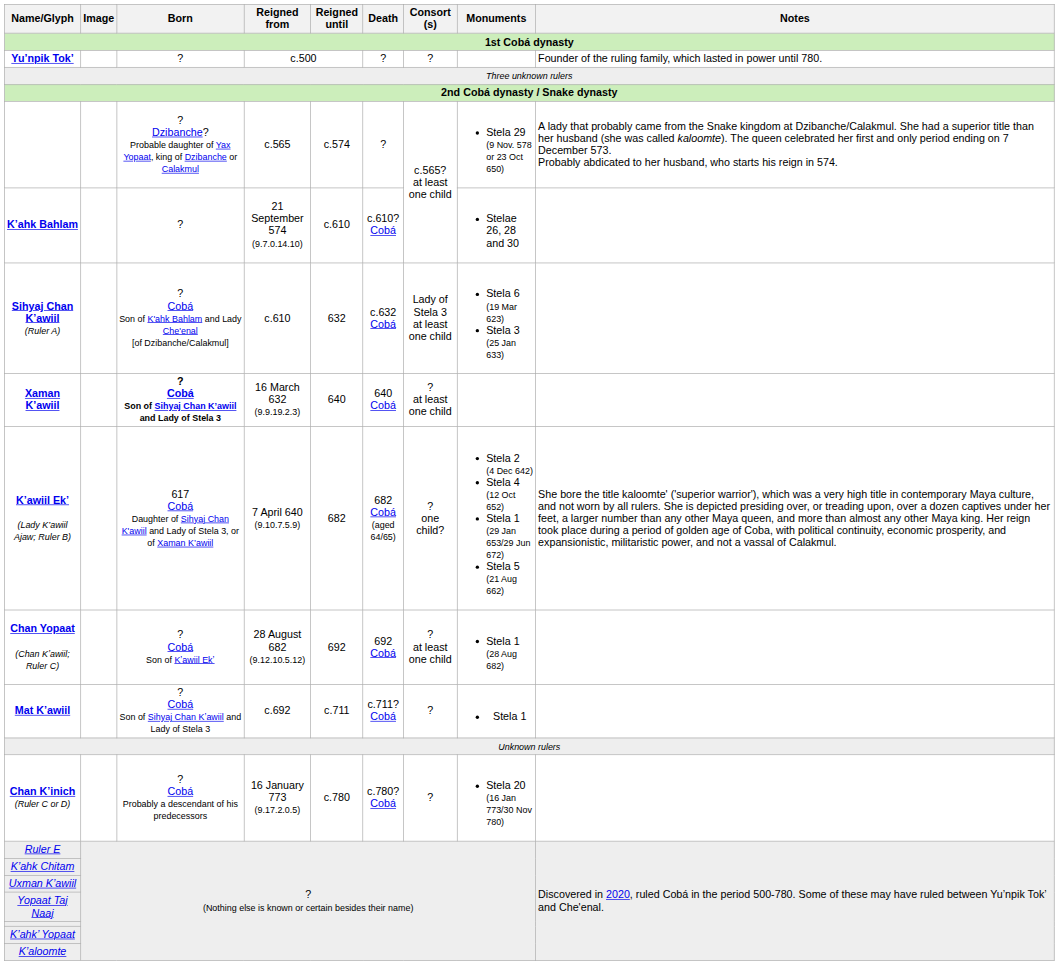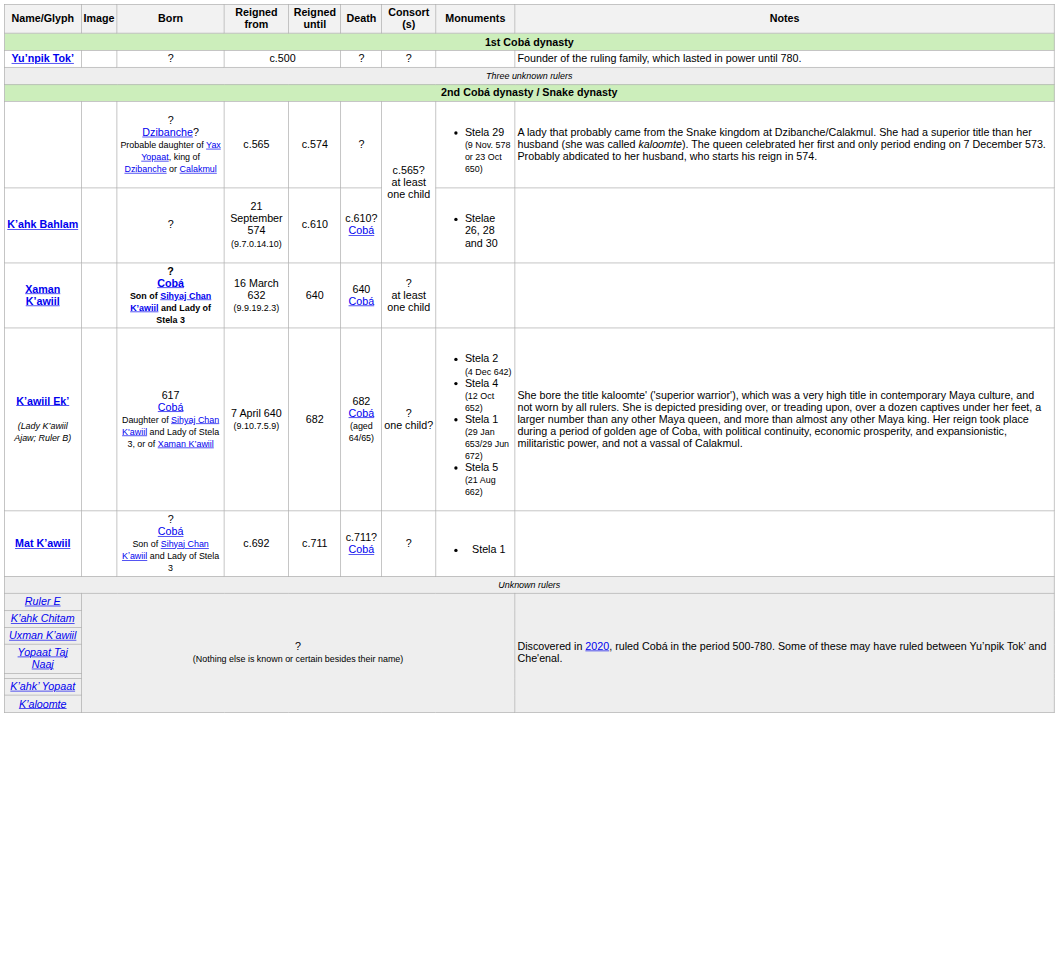 <table class="wikitable">
 <tr>
 <th>Name/Glyph</th>
 <th>Image</th>
 <th>Born</th>
 <th>Reigned from</th>
 <th>Reigned until</th>
 <th>Death</th>
 <th>Consort (s)</th>
 <th>Monuments</th>
 <th>Notes</th>
 </tr>
 <tr bgcolor=#ceb>
 <td align="center" colspan="9"><strong>1st Cobá dynasty</strong></td>
 </tr>
 <tr bgcolor=#fff>
 <td align="center"><strong><a href='#'>Yu’npik Tok’</a></strong></td>
 <td align="center"></td>
 <td align="center">?</td>
 <td align="center" colspan="2">c.500</td>
 <td align="center">?</td>
 <td align="center">?</td>
 <td></td>
 <td>Founder of the ruling family, which lasted in power until 780.</td>
 </tr>
 <tr bgcolor=#eee>
 <td align="center" colspan="9"><small><em>Three unknown rulers</em></small></td>
 </tr>
 <tr bgcolor=#ceb>
 <td align="center" colspan="9"><strong>2nd Cobá dynasty / Snake dynasty</strong></td>
 </tr>
 <tr bgcolor=#fff>
 <td align="center"><strong></strong></td>
 <td align="center"></td>
 <td align="center">?<br><a href='#'>Dzibanche</a>?<br><small>Probable daughter of <a href='#'>Yax Yopaat</a>, king of <a href='#'>Dzibanche</a> or <a href='#'>Calakmul</a></small></td>
 <td align="center">c.565</td>
 <td align="center">c.574</td>
 <td align="center">?</td>
 <td align="center" rowspan="2">c.565?<br>at least one child</td>
 <td><br><ul><li>Stela 29<br><small>(9 Nov. 578 or 23 Oct 650)</small></li></ul></td>
 <td>A lady that probably came from the Snake kingdom at Dzibanche/Calakmul. She had a superior title than her husband (she was called <em>kaloomte</em>). The queen celebrated her first and only period ending on 7 December 573.<br>Probably abdicated to her husband, who starts his reign in 574.</td>
 </tr>
 <tr bgcolor=#fff>
 <td align="center"><strong><a href='#'>Kʼahk Bahlam</a></strong></td>
 <td align="center"></td>
 <td align="center">?</td>
 <td align="center">21 September 574<br><small>(9.7.0.14.10)</small></td>
 <td align="center">c.610</td>
 <td align="center">c.610?<br><a href='#'>Cobá</a></td>
 <td><br><ul><li>Stelae 26, 28 and 30</li></ul></td>
 <td></td>
 </tr>
 <tr bgcolor=#fff>
-<td align="center"><strong><a href='#'>Sihyaj Chan Kʼawiil</a></strong><br><small><em>(Ruler A)</em></small></td>
-<td align="center"></td>
-<td align="center">?<br><a href='#'>Cobá</a><br><small>Son of <a href='#'>K'ahk Bahlam</a> and Lady <a href='#'>Che'enal</a><br> [of Dzibanche/Calakmul]</small></td>
-<td align="center">c.610</td>
-<td align="center">632</td>
-<td align="center">c.632<br><a href='#'>Cobá</a></td>
-<td align="center">Lady of Stela 3<br>at least one child</td>
-<td><br><ul><li>Stela 6<br><small>(19 Mar 623)</small></li><li>Stela 3<br><small>(25 Jan 633)</small></li></ul></td>
-<td></td>
-</tr>
-<tr bgcolor=#fff>
 <td align="center"><strong><a href='#'>Xaman K’awiil</a></strong></td>
 <td align="center"></td>
 <td align="center"><strong>?<br><a href='#'>Cobá</a><br><small>Son of <a href='#'>Sihyaj Chan Kʼawiil</a> and Lady of Stela 3</small></strong></td>
 <td align="center">16 March 632<br><small>(9.9.19.2.3)</small></td>
 <td align="center">640</td>
 <td align="center">640<br><a href='#'>Cobá</a></td>
 <td align="center">?<br>at least one child</td>
 <td></td>
 <td></td>
 </tr>
 <tr bgcolor=#fff>
 <td align="center"><strong><a href='#'>Kʼawiil Ekʼ</a></strong><br><br><small><em>(Lady K’awiil Ajaw; Ruler B)</em></small></td>
 <td align="center"></td>
 <td align="center">617<br><a href='#'>Cobá</a><br><small>Daughter of <a href='#'>Sihyaj Chan K'awiil</a> and Lady of Stela 3, or of <a href='#'>Xaman K’awiil</a></small></td>
 <td align="center">7 April 640<br><small>(9.10.7.5.9)</small></td>
 <td align="center">682</td>
 <td align="center">682<br><a href='#'>Cobá</a><br><small>(aged 64/65)</small></td>
 <td align="center">?<br>one child?</td>
 <td><br><ul><li>Stela 2<br><small>(4 Dec 642)</small></li><li>Stela 4<br><small>(12 Oct 652)</small></li><li>Stela 1<br><small>(29 Jan 653/29 Jun 672)</small></li><li>Stela 5<br><small>(21 Aug 662)</small></li></ul></td>
 <td>She bore the title kaloomte' ('superior warrior'), which was a very high title in contemporary Maya culture, and not worn by all rulers. She is depicted presiding over, or treading upon, over a dozen captives under her feet, a larger number than any other Maya queen, and more than almost any other Maya king. Her reign took place during a period of golden age of Coba, with political continuity, economic prosperity, and expansionistic, militaristic power, and not a vassal of Calakmul.</td>
 </tr>
 <tr bgcolor=#fff>
-<td align="center"><strong><a href='#'>Chan Yopaat</a></strong><br><br><small><em>(Chan Kʼawiil; Ruler C)</em></small></td>
-<td align="center"></td>
-<td align="center">?<br><a href='#'>Cobá</a><br><small>Son of <a href='#'>Kʼawiil Ekʼ</a></small></td>
-<td align="center">28 August 682<br><small>(9.12.10.5.12)</small></td>
-<td align="center">692</td>
-<td align="center">692<br><a href='#'>Cobá</a></td>
-<td align="center">?<br>at least one child</td>
-<td><br><ul><li>Stela 1<br><small>(28 Aug 682)</small></li></ul></td>
-<td></td>
-</tr>
-<tr bgcolor=#fff>
 <td align="center"><strong><a href='#'>Mat Kʼawiil</a></strong></td>
 <td align="center"></td>
 <td align="center">?<br><a href='#'>Cobá</a><br><small>Son of <a href='#'>Sihyaj Chan Kʼawiil</a> and Lady of Stela 3</small></td>
 <td align="center">c.692</td>
 <td align="center">c.711</td>
 <td align="center">c.711?<br><a href='#'>Cobá</a></td>
 <td align="center">?</td>
 <td align="center"><br><ul><li>Stela 1</li></ul></td>
 <td></td>
 </tr>
 <tr bgcolor=#eee>
 <td align="center" colspan="9"><small><em>Unknown rulers</em></small></td>
-</tr>
-<tr bgcolor=#fff>
-<td align="center"><strong><a href='#'>Chan Kʼinich</a></strong><br><small><em>(Ruler C or D)</em></small></td>
-<td align="center"></td>
-<td align="center">?<br><a href='#'>Cobá</a><br><small>Probably a descendant of his predecessors</small></td>
-<td align="center">16 January 773<br><small>(9.17.2.0.5)</small></td>
-<td align="center">c.780</td>
-<td align="center">c.780?<br><a href='#'>Cobá</a></td>
-<td align="center">?</td>
-<td><br><ul><li>Stela 20<br><small>(16 Jan 773/30 Nov 780)</small></li></ul></td>
-<td></td>
 </tr>
 <tr bgcolor=#eee>
 <td align="center"><em><a href='#'>Ruler E</a></em></td>
 <td align="center" colspan="7" rowspan="14">?<br><small>(Nothing else is known or certain besides their name)</small></td>
 <td rowspan="14">Discovered in <a href='#'>2020</a>, ruled Cobá in the period 500-780. Some of these may have ruled between Yu’npik Tok’ and Che'enal.</td>
 </tr>
 <tr bgcolor=#eee>
 <td align="center"><em><a href='#'>Kʼahk Chitam</a></em></td>
 </tr>
 <tr bgcolor=#eee>
 <td align="center"><em><a href='#'>Uxman K’awiil</a></em></td>
 </tr>
 <tr bgcolor=#eee>
 <td align="center"><em><a href='#'>Yopaat Taj Naaj</a></em></td>
 </tr>
 <tr bgcolor=#eee>
 <td align="center"><em></em></td>
 </tr>
 <tr bgcolor=#eee>
 <td align="center"><em><a href='#'>K’ahk’ Yopaat</a></em></td>
 </tr>
 <tr bgcolor=#eee>
 <td align="center"><em><a href='#'>Kʼaloomte</a></em></td>
 </tr>
 </table>
